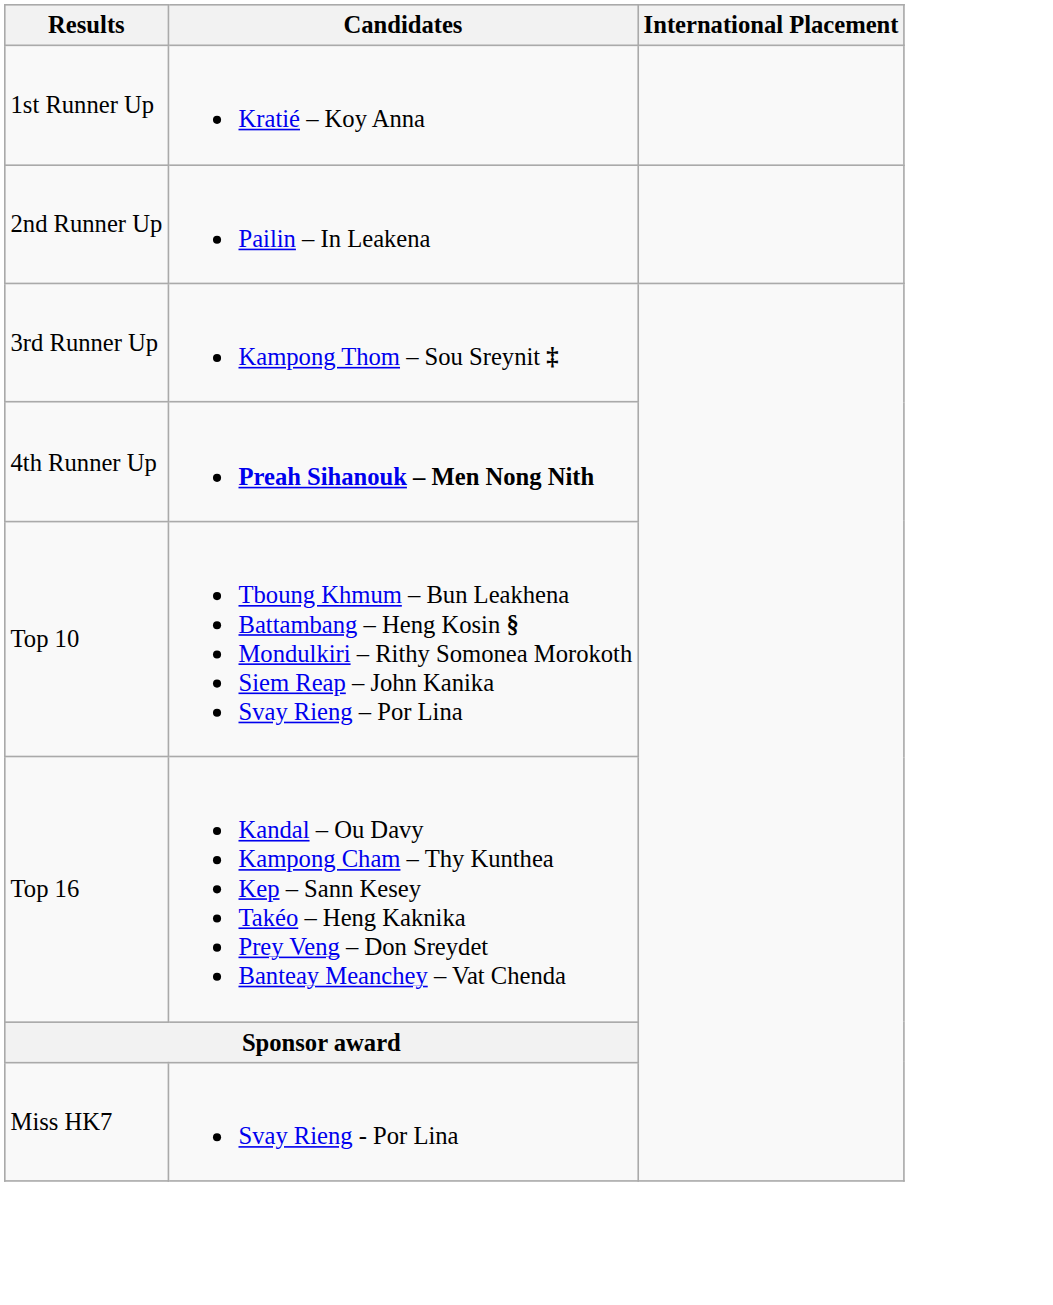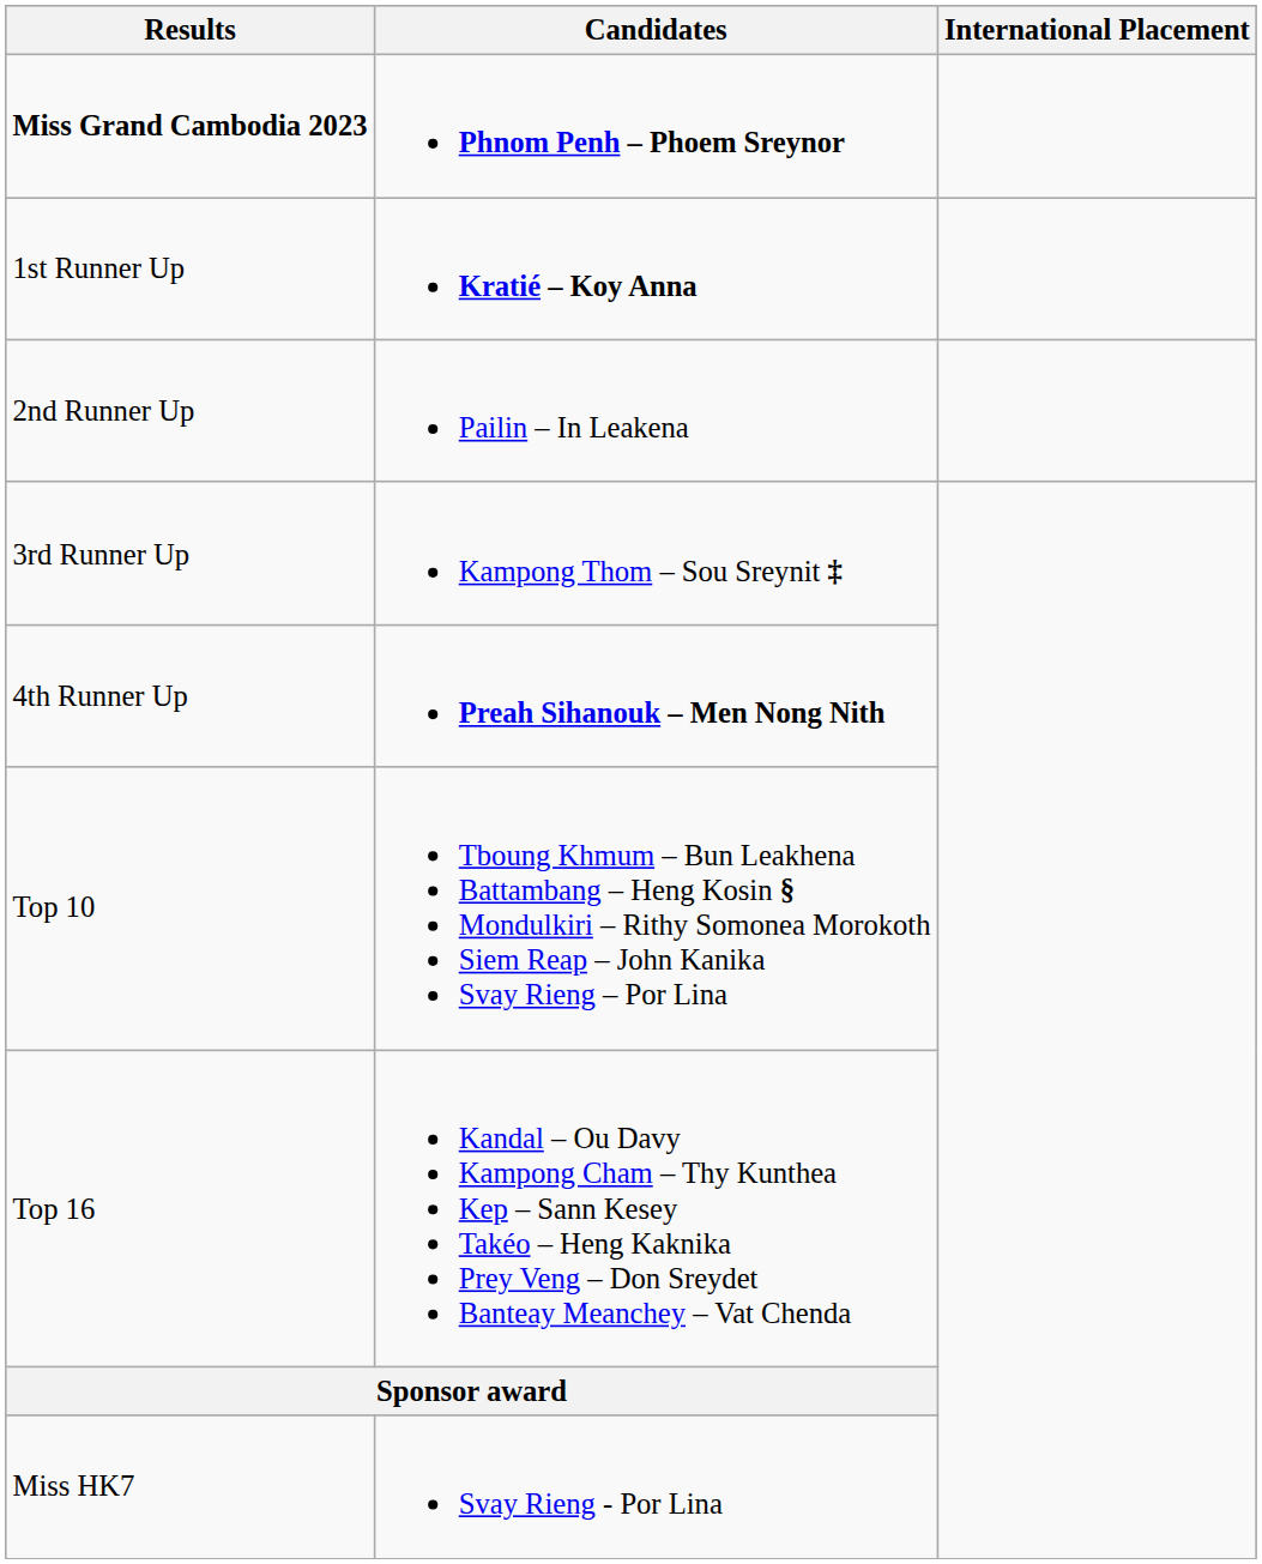 <table class="wikitable" style="font-size: 95%;" border="2" cellpadding="2" background: #f9f9f9;>
 <tr>
 <th>Results</th>
 <th>Candidates</th>
 <th>International Placement</th>
 </tr>
 <tr>
+<td><strong>Miss Grand Cambodia 2023</strong></td>
+<td><br><ul><li><strong><a href='#'>Phnom Penh</a> – Phoem Sreynor</strong></li></ul></td>
+<td style="text-align:center;"></td>
+</tr>
+<tr>
 <td>1st Runner Up</td>
-<td><br><ul><li><a href='#'>Kratié</a> – Koy Anna</li></ul></td>
+<td><strong><br><ul><li><a href='#'>Kratié</a> – Koy Anna</li></ul></strong></td>
 </tr>
 <tr>
 <td>2nd Runner Up</td>
 <td><br><ul><li><a href='#'>Pailin</a> – In Leakena</li></ul></td>
 <td style="text-align:center;"></td>
 </tr>
 <tr>
 <td>3rd Runner Up</td>
 <td><br><ul><li><a href='#'>Kampong Thom</a> – Sou Sreynit <strong>‡</strong></li></ul></td>
 </tr>
 <tr>
 <td>4th Runner Up</td>
 <td><strong><br><ul><li><a href='#'>Preah Sihanouk</a> – Men Nong Nith</li></ul></strong></td>
 </tr>
 <tr>
 <td>Top 10</td>
 <td><br><ul><li><a href='#'>Tboung Khmum</a> – Bun Leakhena</li><li><a href='#'>Battambang</a> – Heng Kosin <strong>§</strong></li><li><a href='#'>Mondulkiri</a> – Rithy Somonea Morokoth</li><li><a href='#'>Siem Reap</a> – John Kanika</li><li><a href='#'>Svay Rieng</a> – Por Lina</li></ul></td>
 </tr>
 <tr>
 <td>Top 16</td>
 <td><br><ul><li><a href='#'>Kandal</a> – Ou Davy</li><li><a href='#'>Kampong Cham</a> – Thy Kunthea</li><li><a href='#'>Kep</a> – Sann Kesey</li><li><a href='#'>Takéo</a> – Heng Kaknika</li><li><a href='#'>Prey Veng</a> – Don Sreydet</li><li><a href='#'>Banteay Meanchey</a> – Vat Chenda</li></ul></td>
 </tr>
 <tr>
 <th colspan=2>Sponsor award</th>
 </tr>
 <tr>
 <td>Miss HK7</td>
 <td><br><ul><li><a href='#'>Svay Rieng</a> -  Por Lina</li></ul></td>
 </tr>
 </table>
